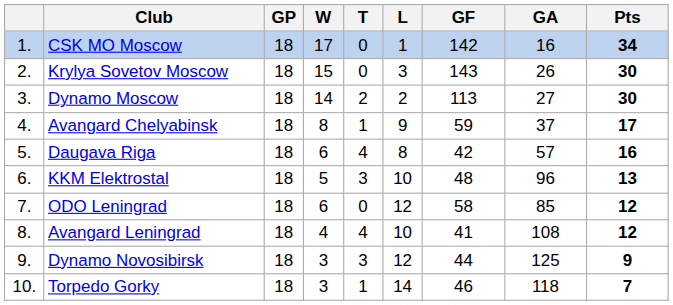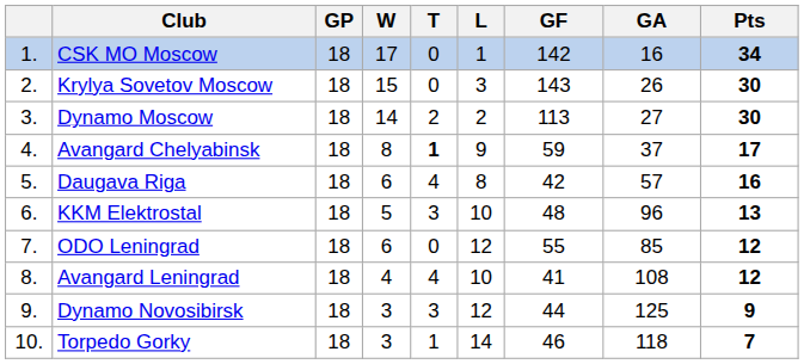 <table class="wikitable">
 <tr>
 <th width="30"></th>
 <th width="200">Club</th>
 <th width="30">GP</th>
 <th width="30">W</th>
 <th width="30">T</th>
 <th width="30">L</th>
 <th width="70">GF</th>
 <th width="70">GA</th>
 <th width="70">Pts</th>
 </tr>
 <tr bgcolor="#BCD2EE" align="center">
 <td>1.</td>
 <td align="left"><a href='#'>CSK MO Moscow</a></td>
 <td>18</td>
 <td>17</td>
 <td>0</td>
 <td>1</td>
 <td>142</td>
 <td>16</td>
 <td><strong>34</strong></td>
 </tr>
 <tr bgcolor="#FFFFFF" align="center">
 <td>2.</td>
 <td align="left"><a href='#'>Krylya Sovetov Moscow</a></td>
 <td>18</td>
 <td>15</td>
 <td>0</td>
 <td>3</td>
 <td>143</td>
 <td>26</td>
 <td><strong>30</strong></td>
 </tr>
 <tr bgcolor="#FFFFFF" align="center">
 <td>3.</td>
 <td align="left"><a href='#'>Dynamo Moscow</a></td>
 <td>18</td>
 <td>14</td>
 <td>2</td>
 <td>2</td>
 <td>113</td>
 <td>27</td>
 <td><strong>30</strong></td>
 </tr>
 <tr bgcolor="#FFFFFF" align="center">
 <td>4.</td>
 <td align="left"><a href='#'>Avangard Chelyabinsk</a></td>
 <td>18</td>
 <td>8</td>
-<td>1</td>
+<td><strong>1</strong></td>
 <td>9</td>
 <td>59</td>
 <td>37</td>
 <td><strong>17</strong></td>
 </tr>
 <tr bgcolor="#FFFFFF" align="center">
 <td>5.</td>
 <td align="left"><a href='#'>Daugava Riga</a></td>
 <td>18</td>
 <td>6</td>
 <td>4</td>
 <td>8</td>
 <td>42</td>
 <td>57</td>
 <td><strong>16</strong></td>
 </tr>
 <tr bgcolor="#FFFFFF" align="center">
 <td>6.</td>
 <td align="left"><a href='#'>KKM Elektrostal</a></td>
 <td>18</td>
 <td>5</td>
 <td>3</td>
 <td>10</td>
 <td>48</td>
 <td>96</td>
 <td><strong>13</strong></td>
 </tr>
 <tr bgcolor="#FFFFFF" align="center">
 <td>7.</td>
 <td align="left"><a href='#'>ODO Leningrad</a></td>
 <td>18</td>
 <td>6</td>
 <td>0</td>
 <td>12</td>
-<td>58</td>
+<td>55</td>
 <td>85</td>
 <td><strong>12</strong></td>
 </tr>
 <tr bgcolor="#FFFFFF" align="center">
 <td>8.</td>
 <td align="left"><a href='#'>Avangard Leningrad</a></td>
 <td>18</td>
 <td>4</td>
 <td>4</td>
 <td>10</td>
 <td>41</td>
 <td>108</td>
 <td><strong>12</strong></td>
 </tr>
 <tr bgcolor="#FFFFFF" align="center">
 <td>9.</td>
 <td align="left"><a href='#'>Dynamo Novosibirsk</a></td>
 <td>18</td>
 <td>3</td>
 <td>3</td>
 <td>12</td>
 <td>44</td>
 <td>125</td>
 <td><strong>9</strong></td>
 </tr>
 <tr bgcolor="#FFFFFF" align="center">
 <td>10.</td>
 <td align="left"><a href='#'>Torpedo Gorky</a></td>
 <td>18</td>
 <td>3</td>
 <td>1</td>
 <td>14</td>
 <td>46</td>
 <td>118</td>
 <td><strong>7</strong></td>
 </tr>
 </table>
